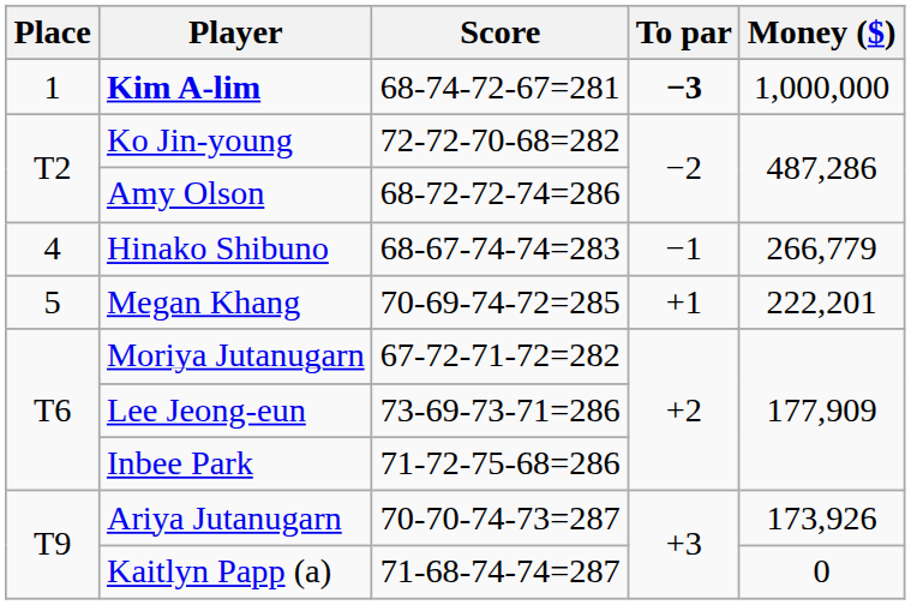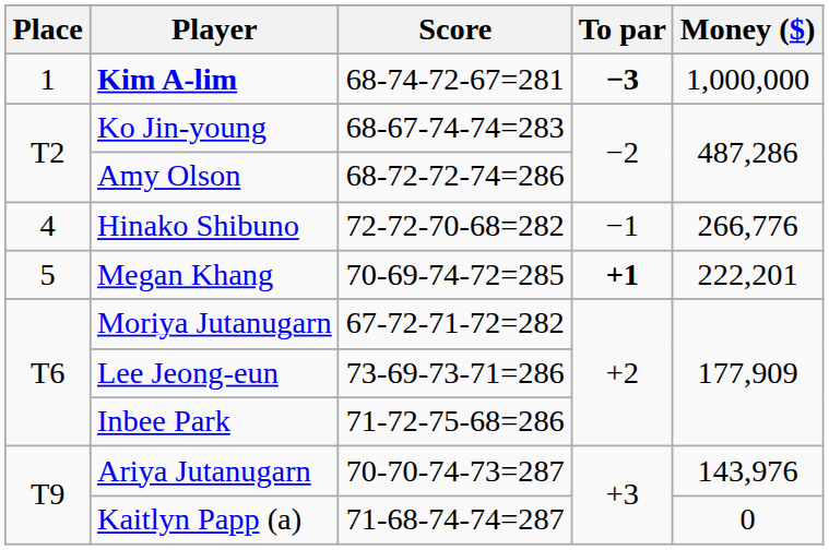 <table class="wikitable">
 <tr>
 <th>Place</th>
 <th>Player</th>
 <th>Score</th>
 <th>To par</th>
 <th>Money (<a href='#'>$</a>)</th>
 </tr>
 <tr>
 <td align=center>1</td>
 <td> <strong><a href='#'>Kim A-lim</a></strong></td>
 <td align=center>68-74-72-67=281</td>
 <td align=center><strong>−3</strong></td>
 <td align=center>1,000,000</td>
 </tr>
 <tr>
 <td rowspan=2 align=center>T2</td>
 <td> <a href='#'>Ko Jin-young</a></td>
-<td align=center>72-72-70-68=282</td>
+<td align=center>68-67-74-74=283</td>
 <td rowspan=2 align=center>−2</td>
 <td rowspan=2 align=center>487,286</td>
 </tr>
 <tr>
 <td> <a href='#'>Amy Olson</a></td>
 <td align=center>68-72-72-74=286</td>
 </tr>
 <tr>
 <td align=center>4</td>
 <td> <a href='#'>Hinako Shibuno</a></td>
-<td align=center>68-67-74-74=283</td>
+<td align=center>72-72-70-68=282</td>
 <td align=center>−1</td>
-<td align=center>266,779</td>
+<td align=center>266,776</td>
 </tr>
 <tr>
 <td align=center>5</td>
 <td> <a href='#'>Megan Khang</a></td>
 <td align=center>70-69-74-72=285</td>
-<td align=center>+1</td>
+<td align=center><strong>+1</strong></td>
 <td align=center>222,201</td>
 </tr>
 <tr>
 <td rowspan=3 align=center>T6</td>
 <td> <a href='#'>Moriya Jutanugarn</a></td>
 <td align=center>67-72-71-72=282</td>
 <td rowspan=3 align=center>+2</td>
 <td rowspan=3 align=center>177,909</td>
 </tr>
 <tr>
 <td> <a href='#'>Lee Jeong-eun</a></td>
 <td align=center>73-69-73-71=286</td>
 </tr>
 <tr>
 <td> <a href='#'>Inbee Park</a></td>
 <td align=center>71-72-75-68=286</td>
 </tr>
 <tr>
 <td rowspan=2 align=center>T9</td>
 <td> <a href='#'>Ariya Jutanugarn</a></td>
 <td align=center>70-70-74-73=287</td>
 <td rowspan=2 align=center>+3</td>
-<td align=center>173,926</td>
+<td align=center>143,976</td>
 </tr>
 <tr>
 <td> <a href='#'>Kaitlyn Papp</a> (a)</td>
 <td align=center>71-68-74-74=287</td>
 <td align=center>0</td>
 </tr>
 </table>
